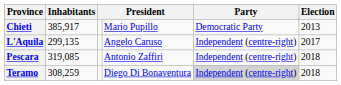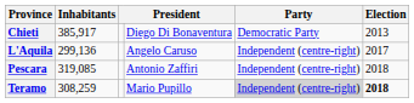 <table class="wikitable" border="1">
 <tr>
 <th scope="col">Province</th>
 <th colspan=1>Inhabitants</th>
 <th colspan=2>President</th>
 <th colspan=1>Party</th>
 <th colspan=1>Election</th>
 </tr>
 <tr>
 <th scope="row" style="text-align: left;"><a href='#'>Chieti</a></th>
 <td>385,917</td>
 <td></td>
-<td><a href='#'>Mario Pupillo</a></td>
+<td><a href='#'>Diego Di Bonaventura</a></td>
 <td><a href='#'>Democratic Party</a></td>
 <td>2013</td>
 </tr>
 <tr>
 <th scope="row" style="text-align: left;"><a href='#'>L'Aquila</a></th>
-<td>299,135</td>
+<td>299,136</td>
 <td></td>
 <td><a href='#'>Angelo Caruso</a></td>
 <td><a href='#'>Independent</a> (<a href='#'>centre-right</a>)</td>
 <td>2017</td>
 </tr>
 <tr>
 <th scope="row" style="text-align: left;"><a href='#'>Pescara</a></th>
 <td>319,085</td>
 <td></td>
 <td><a href='#'>Antonio Zaffiri</a></td>
 <td><a href='#'>Independent</a> (<a href='#'>centre-right</a>)</td>
 <td>2018</td>
 </tr>
 <tr>
 <th scope="row" style="text-align: left;"><a href='#'>Teramo</a></th>
 <td>308,259</td>
 <td></td>
-<td><a href='#'>Diego Di Bonaventura</a></td>
+<td><a href='#'>Mario Pupillo</a></td>
 <td style="background: lightgrey;"><a href='#'>Independent</a> (<a href='#'>centre-right</a>)</td>
-<td>2018</td>
+<td><strong>2018</strong></td>
 </tr>
 </table>
